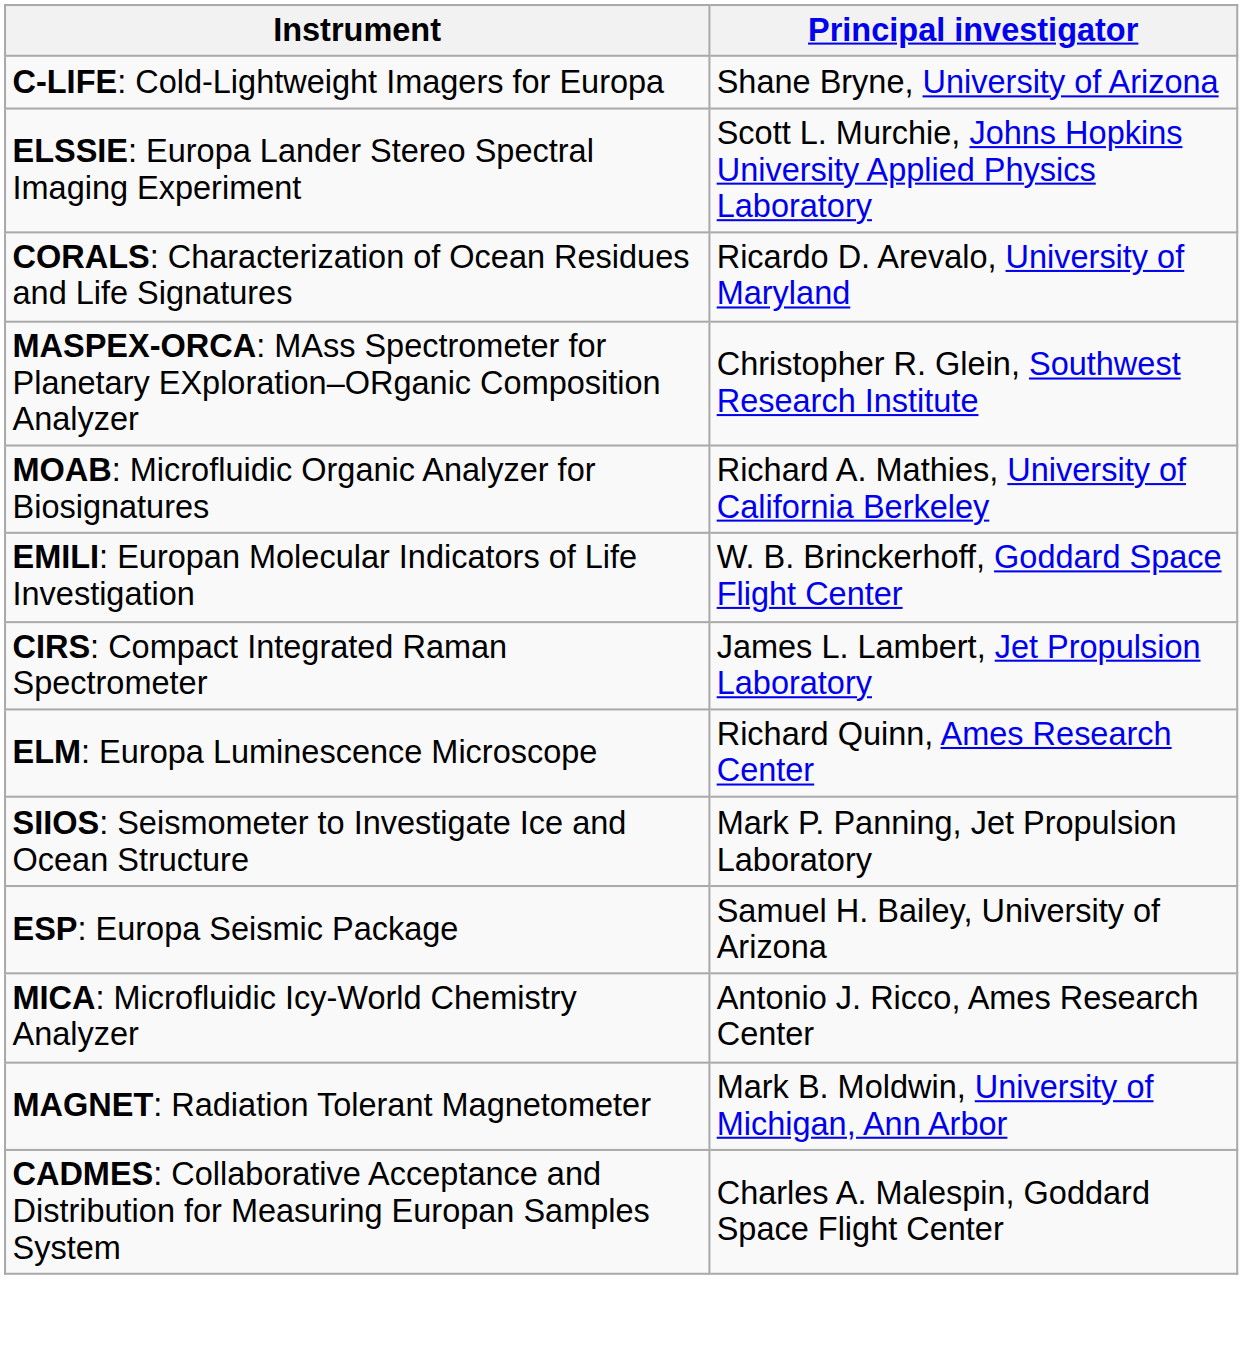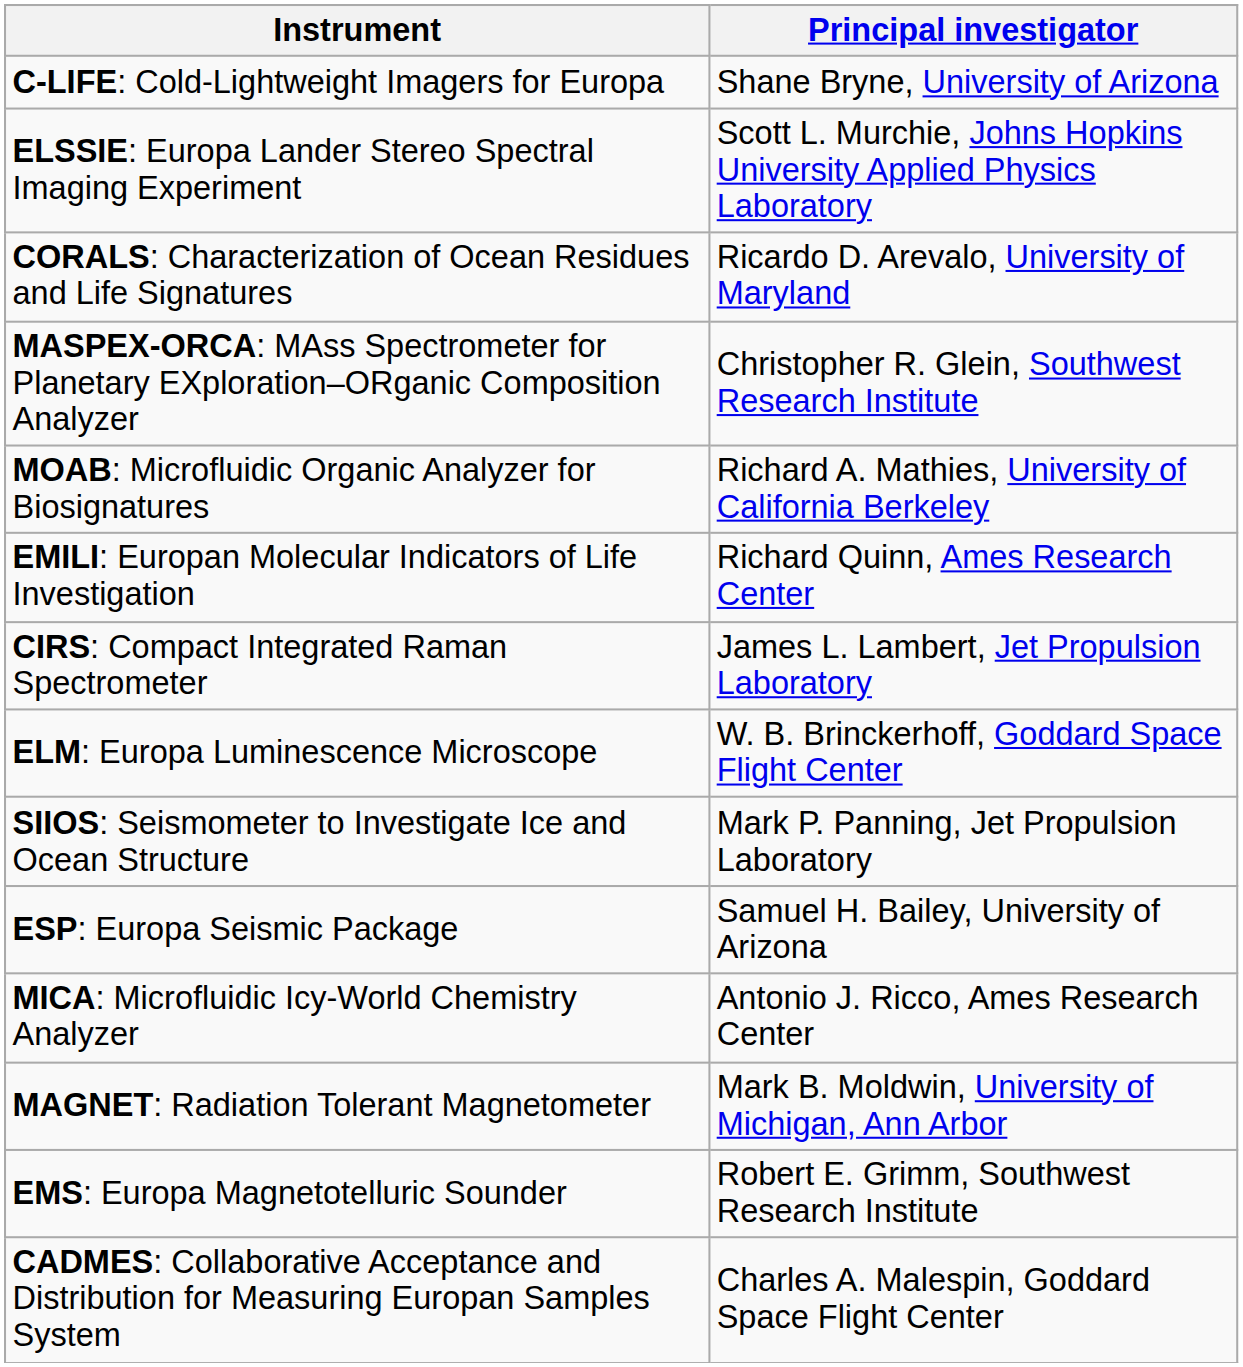 <table class="wikitable">
 <tr>
 <th>Instrument</th>
 <th><a href='#'>Principal investigator</a></th>
 </tr>
 <tr>
 <td><strong>C-LIFE</strong>: Cold-Lightweight Imagers for Europa</td>
 <td>Shane Bryne, <a href='#'>University of Arizona</a></td>
 </tr>
 <tr>
 <td><strong>ELSSIE</strong>: Europa Lander Stereo Spectral Imaging Experiment</td>
 <td>Scott L. Murchie, <a href='#'>Johns Hopkins University Applied Physics Laboratory</a></td>
 </tr>
 <tr>
 <td><strong>CORALS</strong>: Characterization of Ocean Residues and Life Signatures</td>
 <td>Ricardo D. Arevalo, <a href='#'>University of Maryland</a></td>
 </tr>
 <tr>
 <td><strong>MASPEX-ORCA</strong>: MAss Spectrometer for Planetary EXploration–ORganic Composition Analyzer</td>
 <td>Christopher R. Glein, <a href='#'>Southwest Research Institute</a></td>
 </tr>
 <tr>
 <td><strong>MOAB</strong>: Microfluidic Organic Analyzer for Biosignatures</td>
 <td>Richard A. Mathies, <a href='#'>University of California Berkeley</a></td>
 </tr>
 <tr>
 <td><strong>EMILI</strong>: Europan Molecular Indicators of Life Investigation</td>
-<td>W. B. Brinckerhoff, <a href='#'>Goddard Space Flight Center</a></td>
+<td>Richard Quinn, <a href='#'>Ames Research Center</a></td>
 </tr>
 <tr>
 <td><strong>CIRS</strong>: Compact Integrated Raman Spectrometer</td>
 <td>James L. Lambert, <a href='#'>Jet Propulsion Laboratory</a></td>
 </tr>
 <tr>
 <td><strong>ELM</strong>: Europa Luminescence Microscope</td>
-<td>Richard Quinn, <a href='#'>Ames Research Center</a></td>
+<td>W. B. Brinckerhoff, <a href='#'>Goddard Space Flight Center</a></td>
 </tr>
 <tr>
 <td><strong>SIIOS</strong>: Seismometer to Investigate Ice and Ocean Structure</td>
 <td>Mark P. Panning, Jet Propulsion Laboratory</td>
 </tr>
 <tr>
 <td><strong>ESP</strong>: Europa Seismic Package</td>
 <td>Samuel H. Bailey, University of Arizona</td>
 </tr>
 <tr>
 <td><strong>MICA</strong>: Microfluidic Icy-World Chemistry Analyzer</td>
 <td>Antonio J. Ricco, Ames Research Center</td>
 </tr>
 <tr>
 <td><strong>MAGNET</strong>: Radiation Tolerant Magnetometer</td>
 <td>Mark B. Moldwin, <a href='#'>University of Michigan, Ann Arbor</a></td>
 </tr>
 <tr>
+<td><strong>EMS</strong>: Europa Magnetotelluric Sounder</td>
+<td>Robert E. Grimm, Southwest Research Institute</td>
+</tr>
+<tr>
 <td><strong>CADMES</strong>: Collaborative Acceptance and Distribution for Measuring Europan Samples System</td>
 <td>Charles A. Malespin, Goddard Space Flight Center</td>
 </tr>
 </table>
